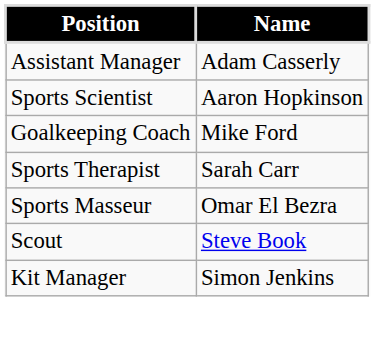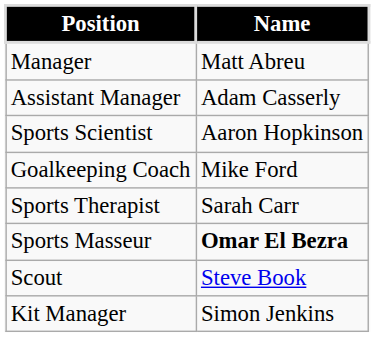 <table class="wikitable">
 <tr>
 <th style="background-color:#000000; color:white; border:2px solid #DCDCDC;" scope="col">Position</th>
 <th style="background-color:#000000; color:white; border:2px solid #DCDCDC;" scope="col">Name</th>
+</tr>
+<tr>
+<td>Manager</td>
+<td> Matt Abreu</td>
 </tr>
 <tr>
 <td>Assistant Manager</td>
 <td> Adam Casserly</td>
 </tr>
 <tr>
 <td>Sports Scientist</td>
 <td> Aaron Hopkinson</td>
 </tr>
 <tr>
 <td>Goalkeeping Coach</td>
 <td> Mike Ford</td>
 </tr>
 <tr>
 <td>Sports Therapist</td>
 <td> Sarah Carr</td>
 </tr>
 <tr>
 <td>Sports Masseur</td>
-<td> Omar El Bezra</td>
+<td><strong> Omar El Bezra</strong></td>
 </tr>
 <tr>
 <td>Scout</td>
 <td> <a href='#'>Steve Book</a></td>
 </tr>
 <tr>
 <td>Kit Manager</td>
 <td> Simon Jenkins</td>
 </tr>
 </table>
